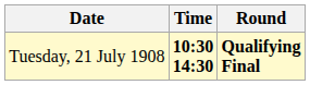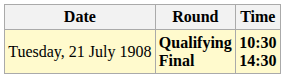 <table class="wikitable">
 <tr>
 <th>Date</th>
+<th>Round</th>
 <th>Time</th>
-<th>Round</th>
 </tr>
 <tr style=background:lemonchiffon>
 <td>Tuesday, 21 July 1908</td>
+<td><strong>Qualifying</strong><br><strong>Final</strong></td>
 <td><strong>10:30</strong><br><strong>14:30</strong></td>
-<td><strong>Qualifying</strong><br><strong>Final</strong></td>
 </tr>
 </table>
